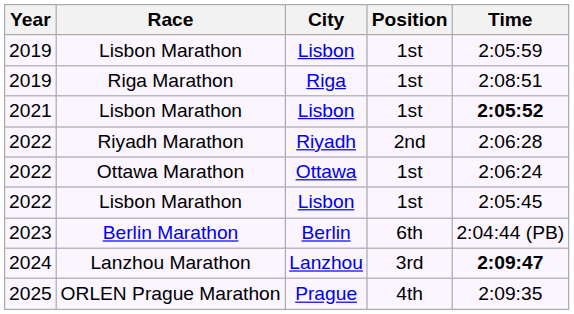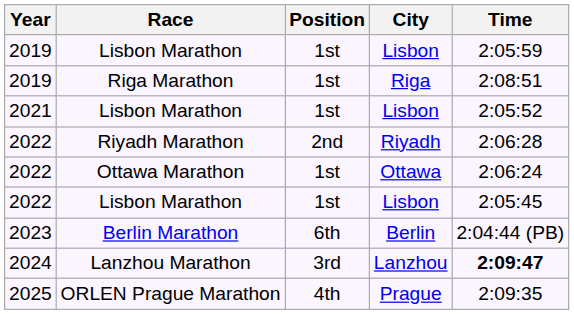 <table class="wikitable" style="text-align:center; background:#faf5ff;">
 <tr>
 <th>Year</th>
 <th>Race</th>
+<th>Position</th>
 <th>City</th>
-<th>Position</th>
 <th>Time</th>
 </tr>
 <tr>
 <td>2019</td>
 <td>Lisbon Marathon</td>
+<td>1st</td>
 <td><a href='#'>Lisbon</a></td>
-<td>1st</td>
 <td>2:05:59</td>
 </tr>
 <tr>
 <td>2019</td>
 <td>Riga Marathon</td>
+<td>1st</td>
 <td><a href='#'>Riga</a></td>
-<td>1st</td>
 <td>2:08:51</td>
 </tr>
 <tr>
 <td>2021</td>
 <td>Lisbon Marathon</td>
+<td>1st</td>
 <td><a href='#'>Lisbon</a></td>
-<td>1st</td>
-<td><strong>2:05:52</strong></td>
+<td>2:05:52</td>
 </tr>
 <tr>
 <td>2022</td>
 <td>Riyadh Marathon</td>
+<td>2nd</td>
 <td><a href='#'>Riyadh</a></td>
-<td>2nd</td>
 <td>2:06:28</td>
 </tr>
 <tr>
 <td>2022</td>
 <td>Ottawa Marathon</td>
+<td>1st</td>
 <td><a href='#'>Ottawa</a></td>
-<td>1st</td>
 <td>2:06:24</td>
 </tr>
 <tr>
 <td>2022</td>
 <td>Lisbon Marathon</td>
+<td>1st</td>
 <td><a href='#'>Lisbon</a></td>
-<td>1st</td>
 <td>2:05:45</td>
 </tr>
 <tr>
 <td>2023</td>
 <td><a href='#'>Berlin Marathon</a></td>
+<td>6th</td>
 <td><a href='#'>Berlin</a></td>
-<td>6th</td>
 <td>2:04:44 (PB)</td>
 </tr>
 <tr>
 <td>2024</td>
 <td>Lanzhou Marathon</td>
+<td>3rd</td>
 <td><a href='#'>Lanzhou</a></td>
-<td>3rd</td>
 <td><strong>2:09:47</strong></td>
 </tr>
 <tr>
 <td>2025</td>
 <td>ORLEN Prague Marathon</td>
+<td>4th</td>
 <td><a href='#'>Prague</a></td>
-<td>4th</td>
 <td>2:09:35</td>
 </tr>
 </table>
